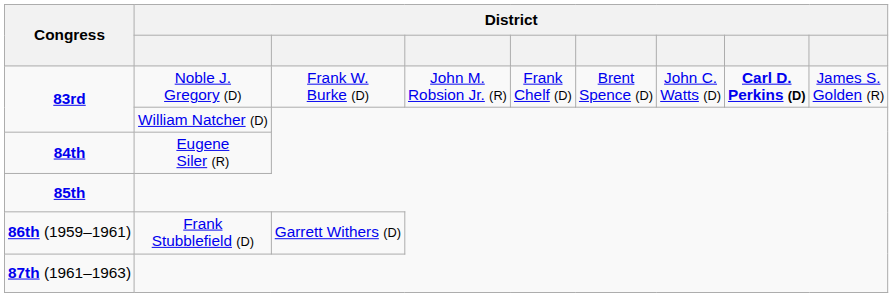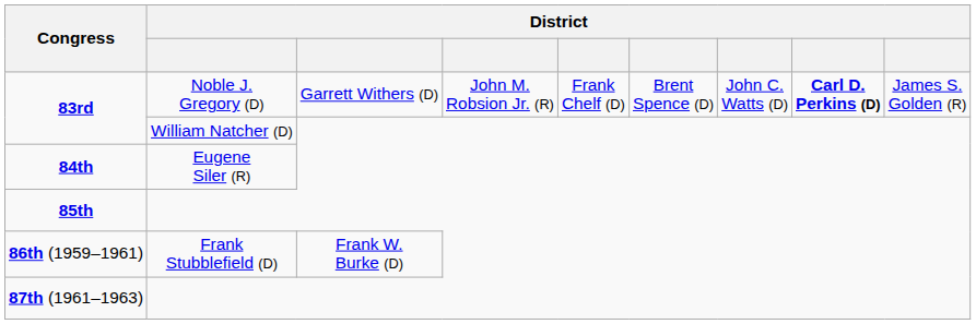 <table class=wikitable style="text-align:center">
 <tr style="height:2em">
 <th rowspan=2>Congress</th>
 <th colspan=8>District</th>
 </tr>
 <tr style="height:2em">
 <th></th>
 <th></th>
 <th></th>
 <th></th>
 <th></th>
 <th></th>
 <th></th>
 <th></th>
 </tr>
 <tr style="height:1.5em">
 <td rowspan=2><strong><a href='#'>83rd</a></strong> </td>
 <td><a href='#'>Noble J.<br>Gregory</a> <small>(D)</small></td>
-<td><a href='#'>Frank W.<br>Burke</a> <small>(D)</small></td>
+<td><a href='#'>Garrett Withers</a> <small>(D)</small></td>
 <td><a href='#'>John M.<br>Robsion Jr.</a> <small>(R)</small></td>
 <td><a href='#'>Frank<br>Chelf</a> <small>(D)</small></td>
 <td><a href='#'>Brent<br>Spence</a> <small>(D)</small></td>
 <td><a href='#'>John C.<br>Watts</a> <small>(D)</small></td>
 <td><strong><a href='#'>Carl D.<br>Perkins</a> <small>(D)</small></strong></td>
 <td><a href='#'>James S.<br>Golden</a> <small>(R)</small></td>
 </tr>
 <tr style="height:1.5em">
 <td><a href='#'>William Natcher</a> <small>(D)</small></td>
 </tr>
 <tr style="height:2.5em">
 <td><strong><a href='#'>84th</a></strong> </td>
 <td><a href='#'>Eugene<br>Siler</a> <small>(R)</small></td>
 </tr>
 <tr style="height:2.5em">
 <td><strong><a href='#'>85th</a></strong> </td>
 </tr>
 <tr style="height:2.5em">
 <td><strong><a href='#'>86th</a></strong> (1959–1961)</td>
 <td><a href='#'>Frank<br>Stubblefield</a> <small>(D)</small></td>
-<td><a href='#'>Garrett Withers</a> <small>(D)</small></td>
+<td><a href='#'>Frank W.<br>Burke</a> <small>(D)</small></td>
 </tr>
 <tr style="height:2.5em">
 <td><strong><a href='#'>87th</a></strong> (1961–1963)</td>
 </tr>
 </table>
